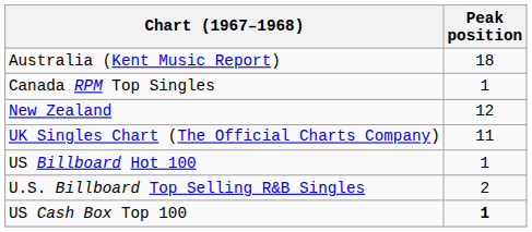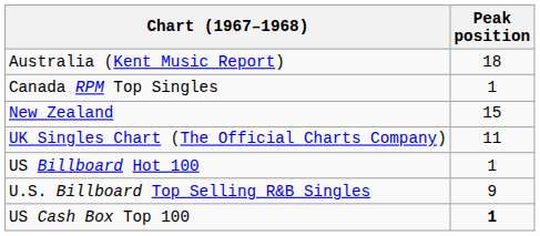 <table class="wikitable sortable">
 <tr>
 <th>Chart (1967–1968)</th>
 <th>Peak<br>position</th>
 </tr>
 <tr>
 <td>Australia (<a href='#'>Kent Music Report</a>)</td>
 <td style="text-align:center;">18</td>
 </tr>
 <tr>
 <td>Canada <em><a href='#'>RPM</a></em> Top Singles</td>
 <td style="text-align:center;">1</td>
 </tr>
 <tr>
 <td><a href='#'>New Zealand</a></td>
-<td style="text-align:center;">12</td>
+<td style="text-align:center;">15</td>
 </tr>
 <tr>
 <td><a href='#'>UK Singles Chart</a> (<a href='#'>The Official Charts Company</a>)</td>
 <td style="text-align:center;">11</td>
 </tr>
 <tr>
 <td>US <em><a href='#'>Billboard</a></em> <a href='#'>Hot 100</a></td>
 <td style="text-align:center;">1</td>
 </tr>
 <tr>
 <td align="left">U.S. <em>Billboard</em> <a href='#'>Top Selling R&B Singles</a></td>
-<td style="text-align:center;">2</td>
+<td style="text-align:center;">9</td>
 </tr>
 <tr>
 <td>US <em>Cash Box</em> Top 100</td>
 <td style="text-align:center;"><strong>1</strong></td>
 </tr>
 </table>
